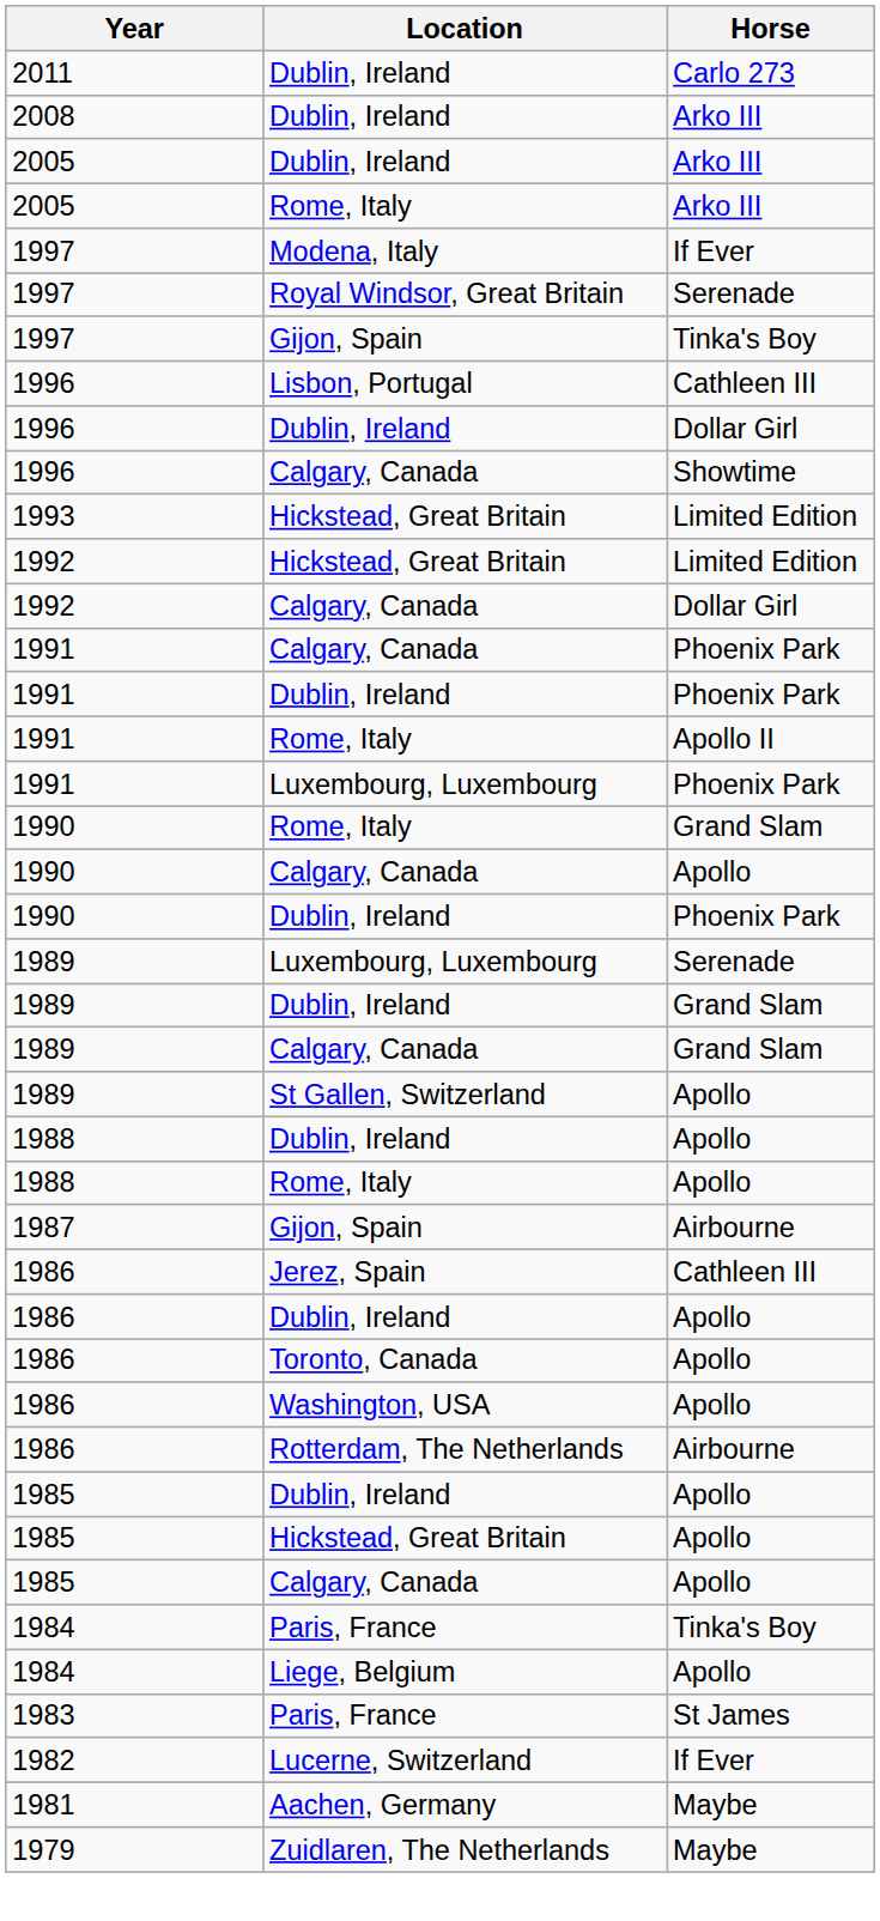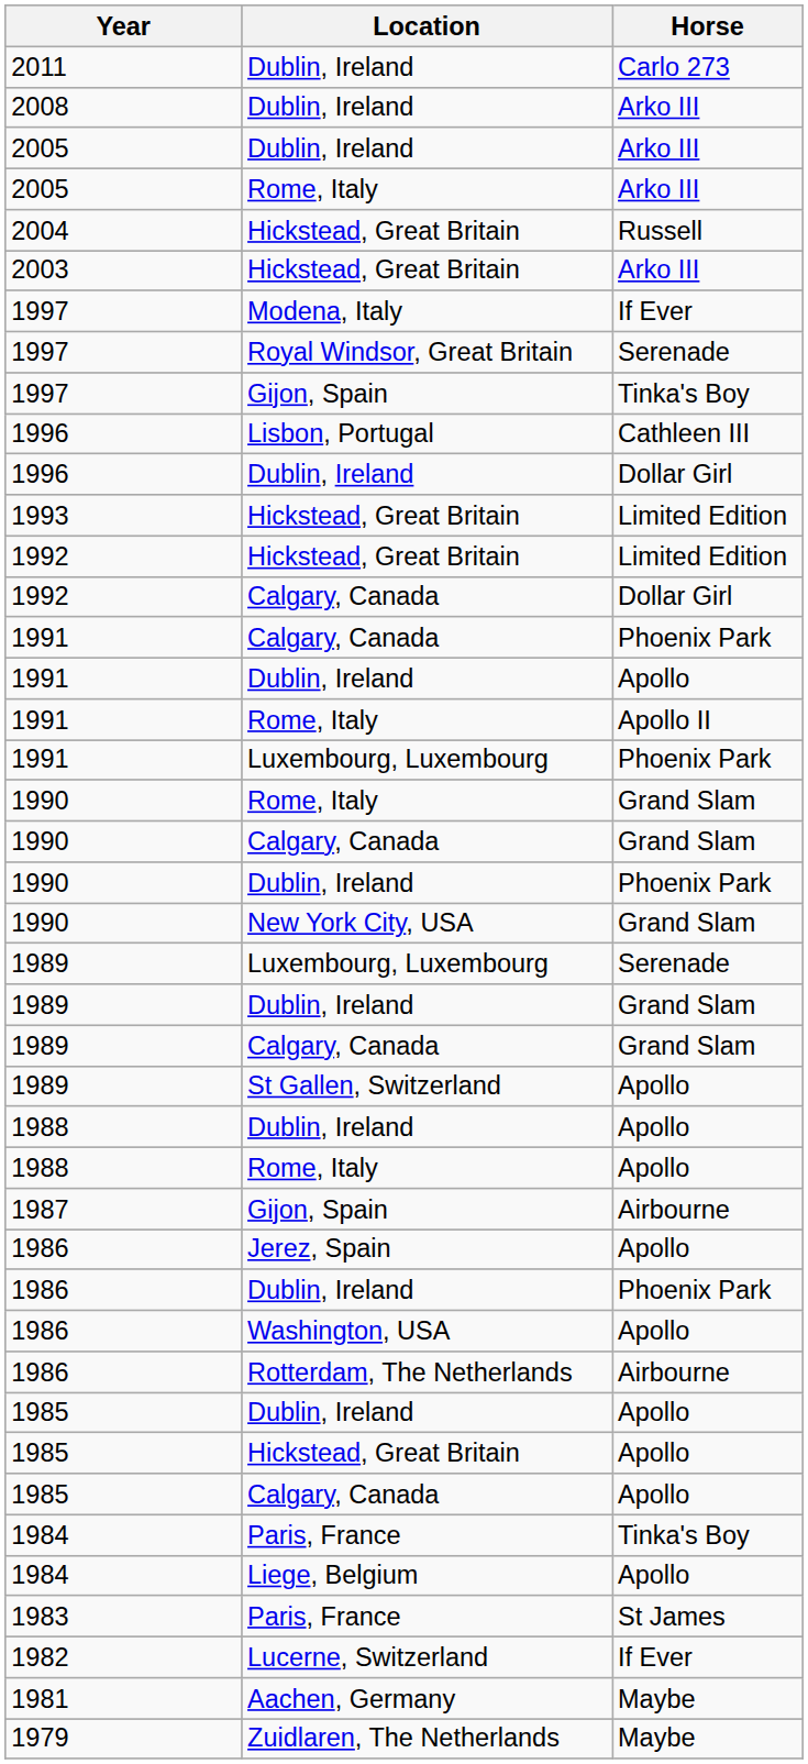 <table class="wikitable" style="font-size: 90%">
 <tr>
 <th width=125>Year</th>
 <th width=200>Location</th>
 <th width=100>Horse</th>
 </tr>
 <tr>
 <td>2011</td>
 <td> <a href='#'>Dublin</a>, Ireland</td>
 <td><a href='#'>Carlo 273</a></td>
 </tr>
 <tr>
 <td>2008</td>
 <td> <a href='#'>Dublin</a>, Ireland</td>
 <td><a href='#'>Arko III</a></td>
 </tr>
 <tr>
 <td>2005</td>
 <td> <a href='#'>Dublin</a>, Ireland</td>
 <td><a href='#'>Arko III</a></td>
 </tr>
 <tr>
 <td>2005</td>
 <td> <a href='#'>Rome</a>, Italy</td>
+<td><a href='#'>Arko III</a></td>
+</tr>
+<tr>
+<td>2004</td>
+<td> <a href='#'>Hickstead</a>, Great Britain</td>
+<td>Russell</td>
+</tr>
+<tr>
+<td>2003</td>
+<td> <a href='#'>Hickstead</a>, Great Britain</td>
 <td><a href='#'>Arko III</a></td>
 </tr>
 <tr>
 <td>1997</td>
 <td> <a href='#'>Modena</a>, Italy</td>
 <td>If Ever</td>
 </tr>
 <tr>
 <td>1997</td>
 <td> <a href='#'>Royal Windsor</a>, Great Britain</td>
 <td>Serenade</td>
 </tr>
 <tr>
 <td>1997</td>
 <td> <a href='#'>Gijon</a>, Spain</td>
 <td>Tinka's Boy</td>
 </tr>
 <tr>
 <td>1996</td>
 <td> <a href='#'>Lisbon</a>, Portugal</td>
 <td>Cathleen III</td>
 </tr>
 <tr>
 <td>1996</td>
 <td> <a href='#'>Dublin</a>, <a href='#'>Ireland</a></td>
 <td>Dollar Girl</td>
 </tr>
 <tr>
-<td>1996</td>
-<td> <a href='#'>Calgary</a>, Canada</td>
-<td>Showtime</td>
-</tr>
-<tr>
 <td>1993</td>
 <td> <a href='#'>Hickstead</a>, Great Britain</td>
 <td>Limited Edition</td>
 </tr>
 <tr>
 <td>1992</td>
 <td> <a href='#'>Hickstead</a>, Great Britain</td>
 <td>Limited Edition</td>
 </tr>
 <tr>
 <td>1992</td>
 <td> <a href='#'>Calgary</a>, Canada</td>
 <td>Dollar Girl</td>
 </tr>
 <tr>
 <td>1991</td>
 <td> <a href='#'>Calgary</a>, Canada</td>
 <td>Phoenix Park</td>
 </tr>
 <tr>
 <td>1991</td>
 <td> <a href='#'>Dublin</a>, Ireland</td>
-<td>Phoenix Park</td>
+<td>Apollo</td>
 </tr>
 <tr>
 <td>1991</td>
 <td> <a href='#'>Rome</a>, Italy</td>
 <td>Apollo II</td>
 </tr>
 <tr>
 <td>1991</td>
 <td> Luxembourg, Luxembourg</td>
 <td>Phoenix Park</td>
 </tr>
 <tr>
 <td>1990</td>
 <td> <a href='#'>Rome</a>, Italy</td>
 <td>Grand Slam</td>
 </tr>
 <tr>
 <td>1990</td>
 <td> <a href='#'>Calgary</a>, Canada</td>
-<td>Apollo</td>
+<td>Grand Slam</td>
 </tr>
 <tr>
 <td>1990</td>
 <td> <a href='#'>Dublin</a>, Ireland</td>
 <td>Phoenix Park</td>
+</tr>
+<tr>
+<td>1990</td>
+<td> <a href='#'>New York City</a>, USA</td>
+<td>Grand Slam</td>
 </tr>
 <tr>
 <td>1989</td>
 <td> Luxembourg, Luxembourg</td>
 <td>Serenade</td>
 </tr>
 <tr>
 <td>1989</td>
 <td> <a href='#'>Dublin</a>, Ireland</td>
 <td>Grand Slam</td>
 </tr>
 <tr>
 <td>1989</td>
 <td> <a href='#'>Calgary</a>, Canada</td>
 <td>Grand Slam</td>
 </tr>
 <tr>
 <td>1989</td>
 <td> <a href='#'>St Gallen</a>, Switzerland</td>
 <td>Apollo</td>
 </tr>
 <tr>
 <td>1988</td>
 <td> <a href='#'>Dublin</a>, Ireland</td>
 <td>Apollo</td>
 </tr>
 <tr>
 <td>1988</td>
 <td> <a href='#'>Rome</a>, Italy</td>
 <td>Apollo</td>
 </tr>
 <tr>
 <td>1987</td>
 <td> <a href='#'>Gijon</a>, Spain</td>
 <td>Airbourne</td>
 </tr>
 <tr>
 <td>1986</td>
 <td> <a href='#'>Jerez</a>, Spain</td>
-<td>Cathleen III</td>
+<td>Apollo</td>
 </tr>
 <tr>
 <td>1986</td>
 <td> <a href='#'>Dublin</a>, Ireland</td>
-<td>Apollo</td>
-</tr>
-<tr>
-<td>1986</td>
-<td> <a href='#'>Toronto</a>, Canada</td>
-<td>Apollo</td>
+<td>Phoenix Park</td>
 </tr>
 <tr>
 <td>1986</td>
 <td> <a href='#'>Washington</a>, USA</td>
 <td>Apollo</td>
 </tr>
 <tr>
 <td>1986</td>
 <td> <a href='#'>Rotterdam</a>, The Netherlands</td>
 <td>Airbourne</td>
 </tr>
 <tr>
 <td>1985</td>
 <td> <a href='#'>Dublin</a>, Ireland</td>
 <td>Apollo</td>
 </tr>
 <tr>
 <td>1985</td>
 <td> <a href='#'>Hickstead</a>, Great Britain</td>
 <td>Apollo</td>
 </tr>
 <tr>
 <td>1985</td>
 <td> <a href='#'>Calgary</a>, Canada</td>
 <td>Apollo</td>
 </tr>
 <tr>
 <td>1984</td>
 <td> <a href='#'>Paris</a>, France</td>
 <td>Tinka's Boy</td>
 </tr>
 <tr>
 <td>1984</td>
 <td> <a href='#'>Liege</a>, Belgium</td>
 <td>Apollo</td>
 </tr>
 <tr>
 <td>1983</td>
 <td> <a href='#'>Paris</a>, France</td>
 <td>St James</td>
 </tr>
 <tr>
 <td>1982</td>
 <td> <a href='#'>Lucerne</a>, Switzerland</td>
 <td>If Ever</td>
 </tr>
 <tr>
 <td>1981</td>
 <td> <a href='#'>Aachen</a>, Germany</td>
 <td>Maybe</td>
 </tr>
 <tr>
 <td>1979</td>
 <td> <a href='#'>Zuidlaren</a>, The Netherlands</td>
 <td>Maybe</td>
 </tr>
 </table>
